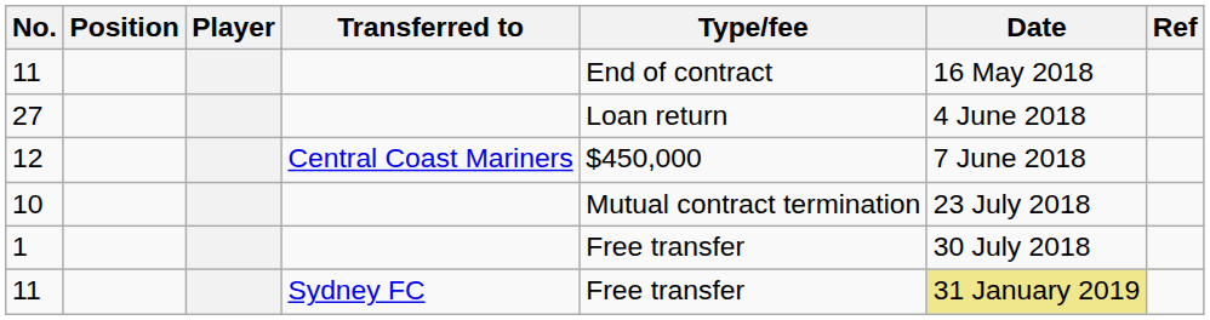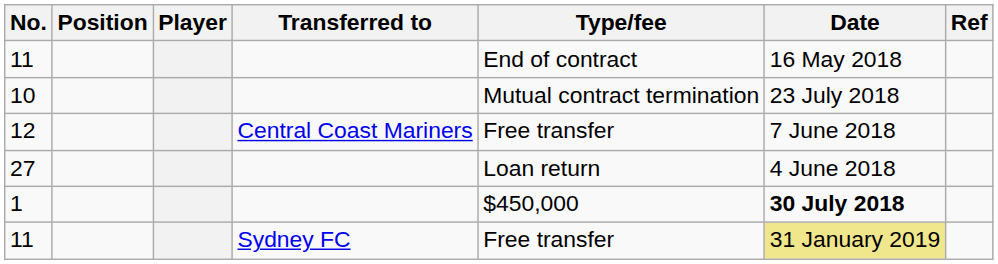 <table class="wikitable plainrowheaders sortable" style="text-align:center; text-align:left">
 <tr>
 <th scope="col">No.</th>
 <th scope="col">Position</th>
 <th scope="col">Player</th>
 <th scope="col">Transferred to</th>
 <th scope="col">Type/fee</th>
 <th scope="col">Date</th>
 <th scope="col" class="unsortable">Ref</th>
 </tr>
 <tr>
 <td>11</td>
 <td></td>
 <th scope="row"></th>
 <td></td>
 <td>End of contract</td>
 <td>16 May 2018</td>
 <td></td>
 </tr>
 <tr>
+<td>10</td>
+<td></td>
+<th scope="row"></th>
+<td></td>
+<td>Mutual contract termination</td>
+<td>23 July 2018</td>
+<td></td>
+</tr>
+<tr>
+<td>12</td>
+<td></td>
+<th scope="row"></th>
+<td><a href='#'>Central Coast Mariners</a></td>
+<td>Free transfer</td>
+<td>7 June 2018</td>
+<td></td>
+</tr>
+<tr>
 <td>27</td>
 <td></td>
 <th scope="row"></th>
 <td></td>
 <td>Loan return</td>
 <td>4 June 2018</td>
 <td></td>
 </tr>
 <tr>
-<td>12</td>
-<td></td>
-<th scope="row"></th>
-<td><a href='#'>Central Coast Mariners</a></td>
-<td>$450,000</td>
-<td>7 June 2018</td>
-<td></td>
-</tr>
-<tr>
-<td>10</td>
-<td></td>
-<th scope="row"></th>
-<td></td>
-<td>Mutual contract termination</td>
-<td>23 July 2018</td>
-<td></td>
-</tr>
-<tr>
 <td>1</td>
 <td></td>
 <th scope="row"></th>
 <td></td>
-<td>Free transfer</td>
-<td>30 July 2018</td>
+<td>$450,000</td>
+<td><strong>30 July 2018</strong></td>
 <td></td>
 </tr>
 <tr>
 <td>11</td>
 <td></td>
 <th scope="row"></th>
 <td><a href='#'>Sydney FC</a></td>
 <td>Free transfer</td>
 <td style="background: khaki;">31 January 2019</td>
 <td></td>
 </tr>
 </table>
